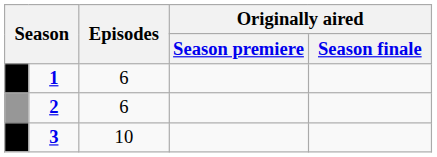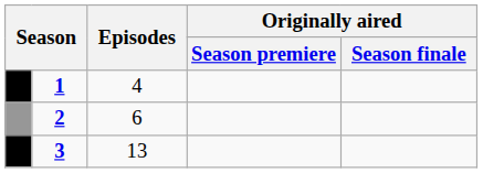 <table class="wikitable" style="text-align: center;">
 <tr>
 <th style="padding: 0 8px;" colspan="2" rowspan="2">Season</th>
 <th style="padding: 0 8px;" rowspan="2">Episodes</th>
 <th colspan="2">Originally aired</th>
 </tr>
 <tr>
 <th><a href='#'>Season premiere</a></th>
 <th style="padding: 0 8px;"><a href='#'>Season finale</a></th>
 </tr>
 <tr>
 <td style="background: #000000;"></td>
 <td><strong><a href='#'>1</a></strong></td>
-<td>6</td>
+<td>4</td>
 <td></td>
 <td></td>
 </tr>
 <tr>
 <td style="background: #979797;"></td>
 <td><strong><a href='#'>2</a></strong></td>
 <td>6</td>
 <td></td>
 <td></td>
 </tr>
 <tr>
 <td style="background: #000000;"></td>
 <td><strong><a href='#'>3</a></strong></td>
-<td>10</td>
+<td>13</td>
 <td></td>
 <td></td>
 </tr>
 </table>
